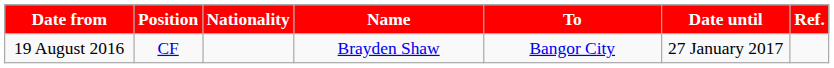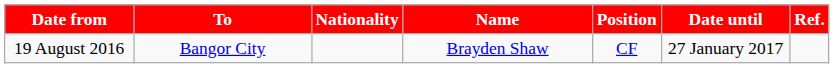 <table class="wikitable"  style="text-align:center; font-size:90%; ">
 <tr>
 <th style="background:#FF0000; color:white; width:100px;">Date from</th>
-<th style="background:#FF0000; color:white; width:50px;">Position</th>
+<th style="background:#FF0000; color:white; width:140px;">To</th>
 <th style="background:#FF0000; color:white; width:50px;">Nationality</th>
 <th style="background:#FF0000; color:white; width:150px;">Name</th>
-<th style="background:#FF0000; color:white; width:140px;">To</th>
+<th style="background:#FF0000; color:white; width:50px;">Position</th>
 <th style="background:#FF0000; color:white; width:100px;">Date until</th>
 <th style="background:#FF0000; color:white; width:25px;">Ref.</th>
 </tr>
 <tr>
 <td>19 August 2016</td>
-<td><a href='#'>CF</a></td>
+<td> <a href='#'>Bangor City</a></td>
 <td></td>
 <td><a href='#'>Brayden Shaw</a></td>
-<td> <a href='#'>Bangor City</a></td>
+<td><a href='#'>CF</a></td>
 <td>27 January 2017</td>
 <td></td>
 </tr>
 </table>
